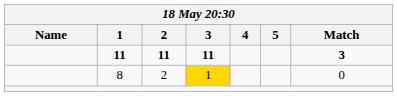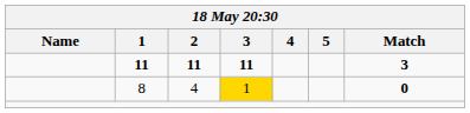 <table class=wikitable style="text-align:center; width: 55%">
 <tr>
 <th colspan=17><em>18 May 20:30</em></th>
 </tr>
 <tr>
 <th>Name</th>
 <th>1</th>
 <th>2</th>
 <th>3</th>
 <th>4</th>
 <th>5</th>
 <th>Match</th>
 </tr>
 <tr>
 <td style="text-align:left;"><strong></strong></td>
 <td><strong>11</strong></td>
 <td><strong>11</strong></td>
 <td><strong>11</strong></td>
 <td></td>
 <td></td>
 <td><strong>3</strong></td>
 </tr>
 <tr>
 <td style="text-align:left;"></td>
 <td>8</td>
-<td>2</td>
+<td>4</td>
 <td style="background: gold;">1</td>
 <td></td>
 <td></td>
-<td>0</td>
+<td><strong>0</strong></td>
 </tr>
 <tr>
 <td colspan=17></td>
 </tr>
 </table>
